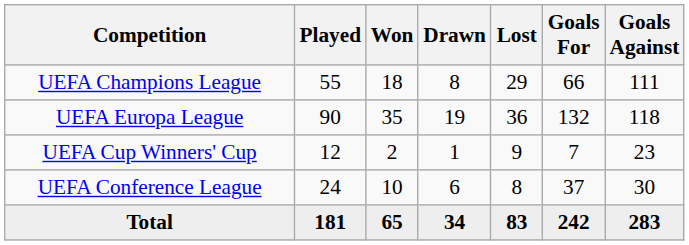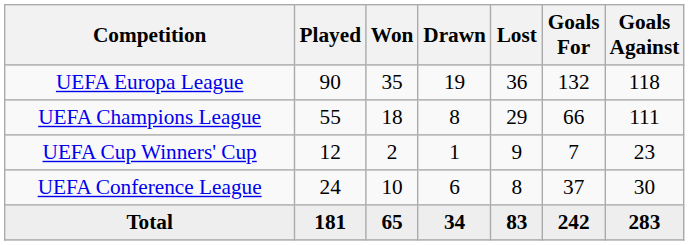 <table class="wikitable" style="font-size:95%; text-align: center;">
 <tr>
 <th style="width:200px;">Competition</th>
 <th style="width:30px;">Played</th>
 <th style="width:30px;">Won</th>
 <th style="width:30px;">Drawn</th>
 <th style="width:30px;">Lost</th>
 <th style="width:30px;">Goals For</th>
 <th style="width:30px;">Goals Against</th>
 </tr>
 <tr>
+<td><a href='#'>UEFA Europa League</a></td>
+<td>90</td>
+<td>35</td>
+<td>19</td>
+<td>36</td>
+<td>132</td>
+<td>118</td>
+</tr>
+<tr>
 <td><a href='#'>UEFA Champions League</a></td>
 <td>55</td>
 <td>18</td>
 <td>8</td>
 <td>29</td>
 <td>66</td>
 <td>111</td>
-</tr>
-<tr>
-<td><a href='#'>UEFA Europa League</a></td>
-<td>90</td>
-<td>35</td>
-<td>19</td>
-<td>36</td>
-<td>132</td>
-<td>118</td>
 </tr>
 <tr>
 <td><a href='#'>UEFA Cup Winners' Cup</a></td>
 <td>12</td>
 <td>2</td>
 <td>1</td>
 <td>9</td>
 <td>7</td>
 <td>23</td>
 </tr>
 <tr>
 <td><a href='#'>UEFA Conference League</a></td>
 <td>24</td>
 <td>10</td>
 <td>6</td>
 <td>8</td>
 <td>37</td>
 <td>30</td>
 </tr>
 <tr style="background:#eee;">
 <td><strong>Total</strong></td>
 <td><strong>181</strong></td>
 <td><strong>65</strong></td>
 <td><strong>34</strong></td>
 <td><strong>83</strong></td>
 <td><strong>242</strong></td>
 <td><strong>283</strong></td>
 </tr>
 </table>
